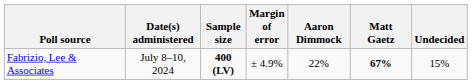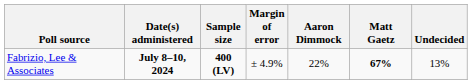 <table class="wikitable" style="font-size:90%;text-align:center;">
 <tr style="vertical-align:bottom">
 <th>Poll source</th>
 <th>Date(s)<br>administered</th>
 <th>Sample<br>size</th>
 <th>Margin<br>of error</th>
 <th style="width:75px;">Aaron<br>Dimmock</th>
 <th style="width:75px;">Matt<br>Gaetz</th>
 <th>Undecided</th>
 </tr>
 <tr>
 <td style="text-align:left;"><a href='#'>Fabrizio, Lee & Associates</a></td>
-<td>July 8–10, 2024</td>
+<td><strong>July 8–10, 2024</strong></td>
 <td><strong>400 (LV)</strong></td>
 <td>± 4.9%</td>
 <td>22%</td>
 <td><strong>67%</strong></td>
-<td>15%</td>
+<td>13%</td>
 </tr>
 </table>
